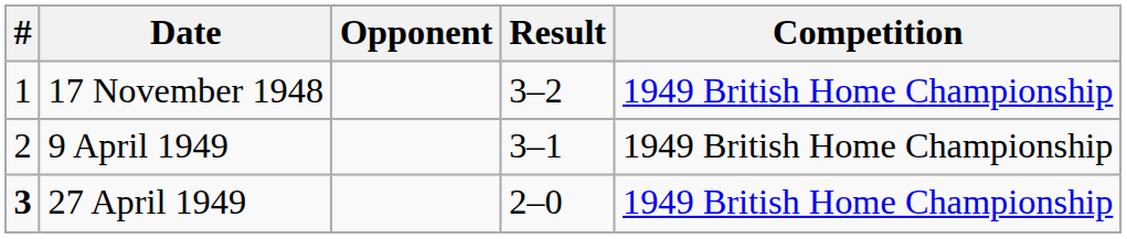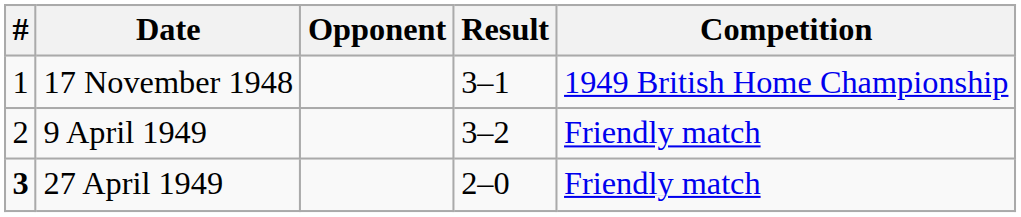 <table class="wikitable">
 <tr>
 <th>#</th>
 <th>Date</th>
 <th>Opponent</th>
 <th>Result</th>
 <th>Competition</th>
 </tr>
 <tr>
 <td>1</td>
 <td>17 November 1948</td>
 <td></td>
-<td>3–2</td>
+<td>3–1</td>
 <td><a href='#'>1949 British Home Championship</a></td>
 </tr>
 <tr>
 <td>2</td>
 <td>9 April 1949</td>
 <td></td>
-<td>3–1</td>
-<td>1949 British Home Championship</td>
+<td>3–2</td>
+<td><a href='#'>Friendly match</a></td>
 </tr>
 <tr>
 <td><strong>3</strong></td>
 <td>27 April 1949</td>
 <td></td>
 <td>2–0</td>
-<td><a href='#'>1949 British Home Championship</a></td>
+<td><a href='#'>Friendly match</a></td>
 </tr>
 </table>
